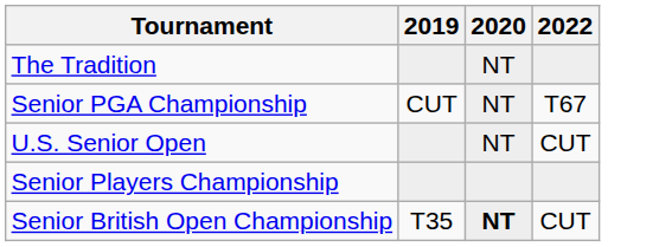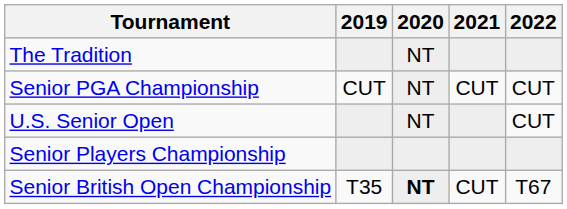 <table class="wikitable" style="font-size:95%;text-align:center;">
 <tr>
 <th>Tournament</th>
 <th>2019</th>
 <th>2020</th>
+<th>2021</th>
 <th>2022</th>
 </tr>
 <tr>
 <td align=left><a href='#'>The Tradition</a></td>
 <td style="background:#eeeeee;"></td>
 <td style="background:#eeeeee;">NT</td>
 <td style="background:#eeeeee;"></td>
+<td style="background:#eeeeee;"></td>
 </tr>
 <tr>
 <td align=left><a href='#'>Senior PGA Championship</a></td>
 <td>CUT</td>
 <td style="background:#eeeeee;">NT</td>
-<td>T67</td>
+<td>CUT</td>
+<td>CUT</td>
 </tr>
 <tr>
 <td align=left><a href='#'>U.S. Senior Open</a></td>
 <td style="background:#eeeeee;"></td>
 <td style="background:#eeeeee;">NT</td>
+<td style="background:#eeeeee;"></td>
 <td>CUT</td>
 </tr>
 <tr>
 <td align=left><a href='#'>Senior Players Championship</a></td>
+<td style="background:#eeeeee;"></td>
 <td style="background:#eeeeee;"></td>
 <td style="background:#eeeeee;"></td>
 <td style="background:#eeeeee;"></td>
 </tr>
 <tr>
 <td align=left><a href='#'>Senior British Open Championship</a></td>
 <td>T35</td>
 <td style="background:#eeeeee;"><strong>NT</strong></td>
 <td>CUT</td>
+<td>T67</td>
 </tr>
 </table>
